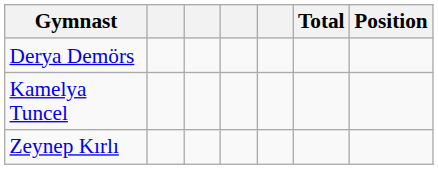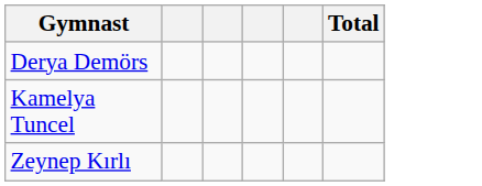 <table class="wikitable" style="text-align:center">
 <tr>
 <th width=100>Gymnast</th>
 <th width=20></th>
 <th width=20></th>
 <th width=20></th>
 <th width=20></th>
 <th width=20>Total</th>
-<th width=20>Position</th>
 </tr>
 <tr>
 <td align=left><a href='#'>Derya Demörs</a></td>
 <td></td>
 <td></td>
 <td></td>
 <td></td>
 <td><strong> </strong></td>
-<td></td>
 </tr>
 <tr>
 <td align=left><a href='#'>Kamelya Tuncel</a></td>
 <td></td>
 <td></td>
 <td></td>
 <td></td>
 <td><strong> </strong></td>
-<td></td>
 </tr>
 <tr>
 <td align=left><a href='#'>Zeynep Kırlı</a></td>
 <td></td>
 <td></td>
 <td></td>
 <td></td>
 <td><strong> </strong></td>
-<td></td>
 </tr>
 </table>
